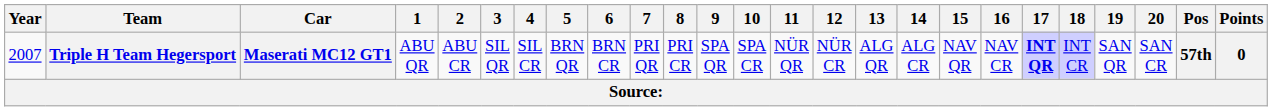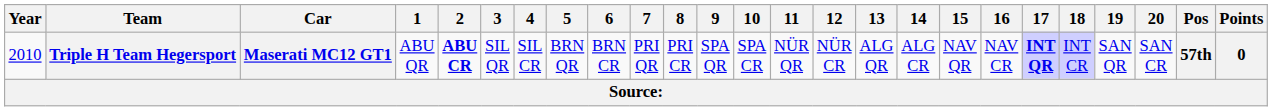 <table class="wikitable" border="1" style="text-align:center; font-size:90%;">
 <tr>
 <th>Year</th>
 <th>Team</th>
 <th>Car</th>
 <th>1</th>
 <th>2</th>
 <th>3</th>
 <th>4</th>
 <th>5</th>
 <th>6</th>
 <th>7</th>
 <th>8</th>
 <th>9</th>
 <th>10</th>
 <th>11</th>
 <th>12</th>
 <th>13</th>
 <th>14</th>
 <th>15</th>
 <th>16</th>
 <th>17</th>
 <th>18</th>
 <th>19</th>
 <th>20</th>
 <th>Pos</th>
 <th>Points</th>
 </tr>
 <tr>
-<td><a href='#'>2007</a></td>
+<td><a href='#'>2010</a></td>
 <th><a href='#'>Triple H Team Hegersport</a></th>
 <th><a href='#'>Maserati MC12 GT1</a></th>
 <td><a href='#'>ABU<br>QR</a></td>
-<td><a href='#'>ABU<br>CR</a></td>
+<td><strong><a href='#'>ABU<br>CR</a></strong></td>
 <td><a href='#'>SIL<br>QR</a></td>
 <td><a href='#'>SIL<br>CR</a></td>
 <td><a href='#'>BRN<br>QR</a></td>
 <td><a href='#'>BRN<br>CR</a></td>
 <td><a href='#'>PRI<br>QR</a></td>
 <td><a href='#'>PRI<br>CR</a></td>
 <td><a href='#'>SPA<br>QR</a></td>
 <td><a href='#'>SPA<br>CR</a></td>
 <td><a href='#'>NÜR<br>QR</a></td>
 <td><a href='#'>NÜR<br>CR</a></td>
 <td><a href='#'>ALG<br>QR</a></td>
 <td><a href='#'>ALG<br>CR</a></td>
 <td><a href='#'>NAV<br>QR</a></td>
 <td><a href='#'>NAV<br>CR</a></td>
 <td style="background:#CFCFFF;"><strong><a href='#'>INT<br>QR</a><br></strong></td>
 <td style="background:#CFCFFF;"><a href='#'>INT<br>CR</a><br></td>
 <td><a href='#'>SAN<br>QR</a></td>
 <td><a href='#'>SAN<br>CR</a></td>
 <th>57th</th>
 <th>0</th>
 </tr>
 <tr>
 <th colspan="25">Source:</th>
 </tr>
 </table>
